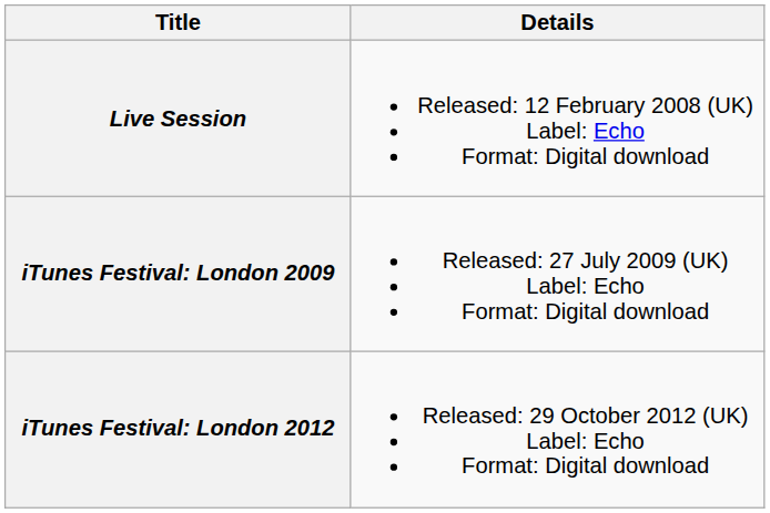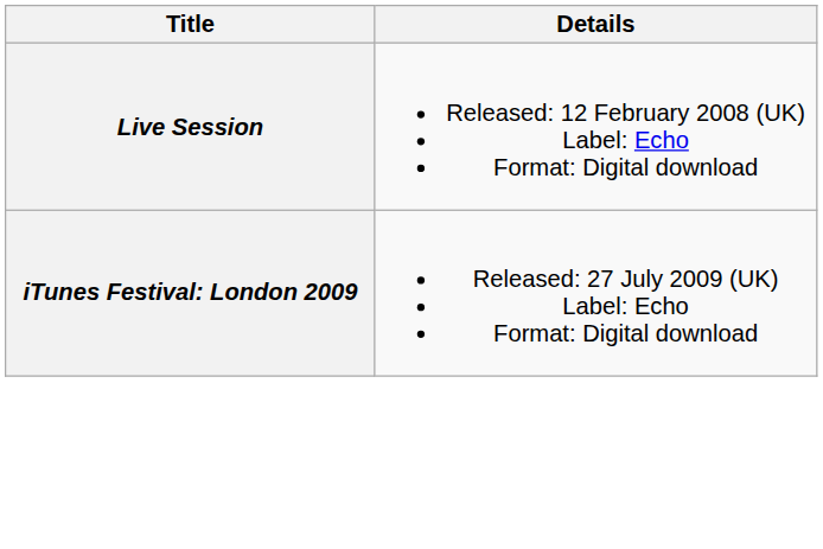 <table class="wikitable plainrowheaders" style="text-align:center;">
 <tr>
 <th scope="col" style="width:15em;">Title</th>
 <th scope="col" style="width:18em;">Details</th>
 </tr>
 <tr>
 <th scope="row"><em>Live Session</em></th>
 <td><br><ul><li>Released: 12 February 2008 <span>(UK)</span></li><li>Label: <a href='#'>Echo</a></li><li>Format: Digital download</li></ul></td>
 </tr>
 <tr>
 <th scope="row"><em>iTunes Festival: London 2009</em></th>
 <td><br><ul><li>Released: 27 July 2009 <span>(UK)</span></li><li>Label: Echo</li><li>Format: Digital download</li></ul></td>
 </tr>
-<tr>
-<th scope="row"><em>iTunes Festival: London 2012</em></th>
-<td><br><ul><li>Released: 29 October 2012 <span>(UK)</span></li><li>Label: Echo</li><li>Format: Digital download</li></ul></td>
-</tr>
 </table>
